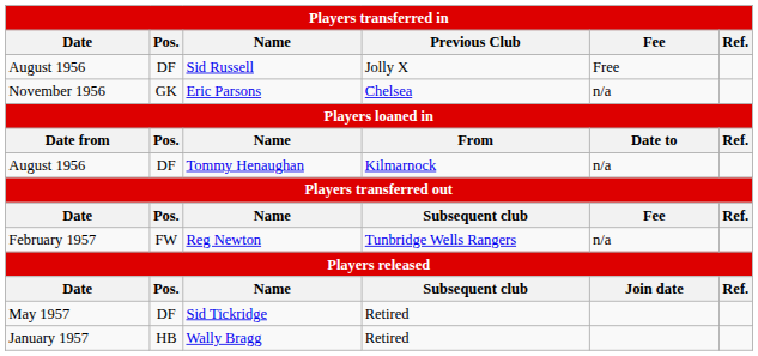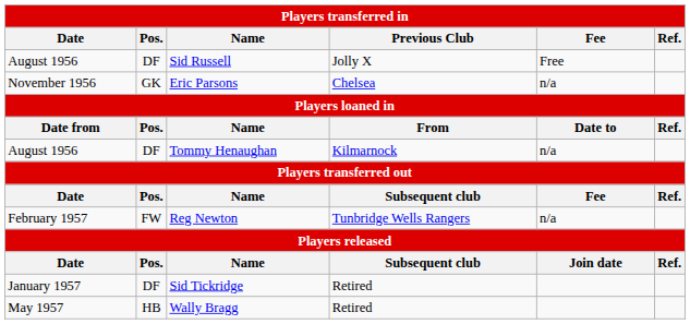 <table style="font-size:95%;" class="wikitable">
 <tr>
 <th style="background:#d00; color:white; text-align:center;" colspan="6">Players transferred in</th>
 </tr>
 <tr>
 <th style="width:140px;">Date</th>
 <th style="width:25px;">Pos.</th>
 <th style="width:175px;">Name</th>
 <th style="width:225px;">Previous Club</th>
 <th style="width:125px;">Fee</th>
 <th style="width:25px;">Ref.</th>
 </tr>
 <tr>
 <td>August 1956</td>
 <td style="text-align:center;">DF</td>
 <td> <a href='#'>Sid Russell</a></td>
 <td> Jolly X</td>
 <td>Free</td>
 <td></td>
 </tr>
 <tr>
 <td>November 1956</td>
 <td style="text-align:center;">GK</td>
 <td> <a href='#'>Eric Parsons</a></td>
 <td> <a href='#'>Chelsea</a></td>
 <td>n/a</td>
 <td></td>
 </tr>
 <tr>
 <th style="background:#d00; color:white; text-align:center;" colspan="6">Players loaned in</th>
 </tr>
 <tr>
 <th>Date from</th>
 <th>Pos.</th>
 <th>Name</th>
 <th>From</th>
 <th>Date to</th>
 <th>Ref.</th>
 </tr>
 <tr>
 <td>August 1956</td>
 <td style="text-align:center;">DF</td>
 <td> <a href='#'>Tommy Henaughan</a></td>
 <td> <a href='#'>Kilmarnock</a></td>
 <td>n/a</td>
 <td></td>
 </tr>
 <tr>
 <th style="background:#d00; color:white; text-align:center;" colspan="6">Players transferred out</th>
 </tr>
 <tr>
 <th>Date</th>
 <th>Pos.</th>
 <th>Name</th>
 <th>Subsequent club</th>
 <th>Fee</th>
 <th>Ref.</th>
 </tr>
 <tr>
 <td>February 1957</td>
 <td style="text-align:center;">FW</td>
 <td> <a href='#'>Reg Newton</a></td>
 <td> <a href='#'>Tunbridge Wells Rangers</a></td>
 <td>n/a</td>
 <td></td>
 </tr>
 <tr>
 <th style="background:#d00; color:white; text-align:center;" colspan="6">Players released</th>
 </tr>
 <tr>
 <th>Date</th>
 <th>Pos.</th>
 <th>Name</th>
 <th>Subsequent club</th>
 <th>Join date</th>
 <th>Ref.</th>
 </tr>
 <tr>
-<td>May 1957</td>
+<td>January 1957</td>
 <td style="text-align:center;">DF</td>
 <td> <a href='#'>Sid Tickridge</a></td>
 <td>Retired</td>
 <td></td>
 <td></td>
 </tr>
 <tr>
-<td>January 1957</td>
+<td>May 1957</td>
 <td style="text-align:center;">HB</td>
 <td> <a href='#'>Wally Bragg</a></td>
 <td>Retired</td>
 <td></td>
 <td></td>
 </tr>
 </table>
